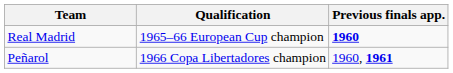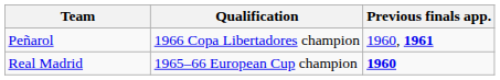 <table class="wikitable">
 <tr>
 <th width=150px>Team</th>
 <th>Qualification</th>
 <th>Previous finals app.</th>
 </tr>
 <tr>
+<td> <a href='#'>Peñarol</a></td>
+<td><a href='#'>1966 Copa Libertadores</a> champion</td>
+<td><a href='#'>1960</a>, <strong><a href='#'>1961</a></strong></td>
+</tr>
+<tr>
 <td> <a href='#'>Real Madrid</a></td>
 <td><a href='#'>1965–66 European Cup</a> champion</td>
 <td><strong><a href='#'>1960</a></strong></td>
 </tr>
-<tr>
-<td> <a href='#'>Peñarol</a></td>
-<td><a href='#'>1966 Copa Libertadores</a> champion</td>
-<td><a href='#'>1960</a>, <strong><a href='#'>1961</a></strong></td>
-</tr>
 </table>
